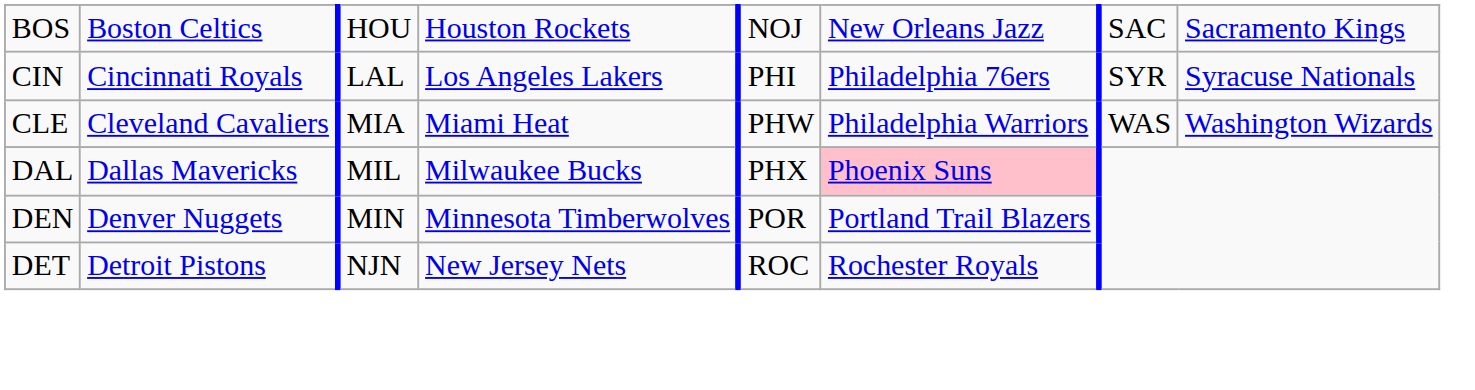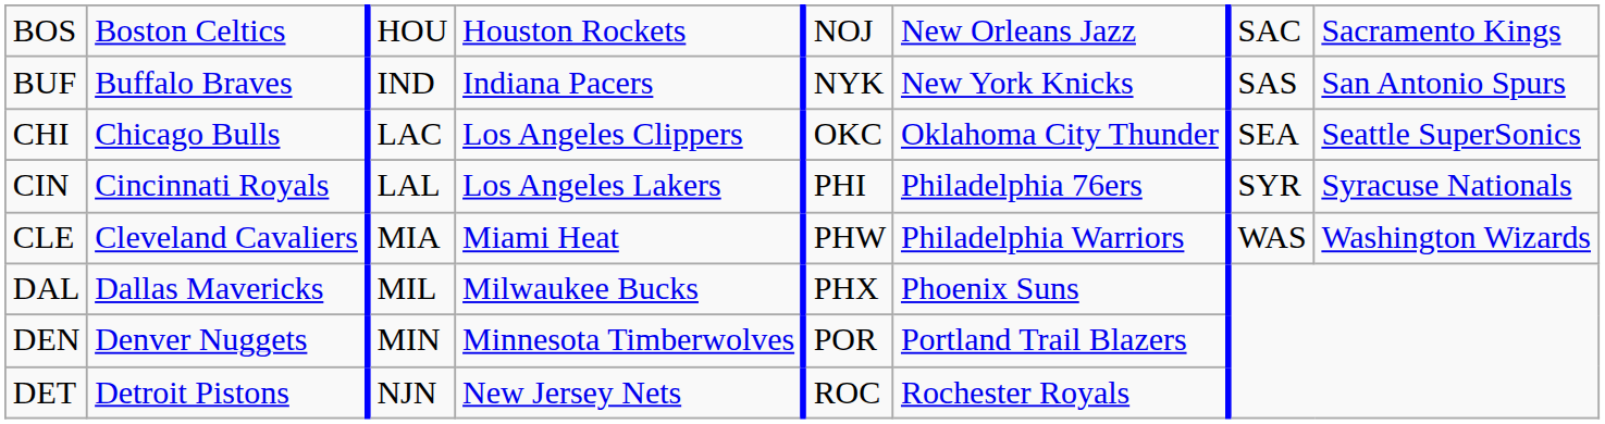 <table class="wikitable" align=center>
 <tr>
 <td>BOS</td>
 <td style="border-right: solid blue"><a href='#'>Boston Celtics</a></td>
 <td>HOU</td>
 <td style="border-right: solid blue"><a href='#'>Houston Rockets</a></td>
 <td>NOJ</td>
 <td style="border-right: solid blue"><a href='#'>New Orleans Jazz</a></td>
 <td>SAC</td>
 <td><a href='#'>Sacramento Kings</a></td>
+</tr>
+<tr>
+<td>BUF</td>
+<td style="border-right: solid blue"><a href='#'>Buffalo Braves</a></td>
+<td>IND</td>
+<td style="border-right: solid blue"><a href='#'>Indiana Pacers</a></td>
+<td>NYK</td>
+<td style="border-right: solid blue"><a href='#'>New York Knicks</a></td>
+<td>SAS</td>
+<td><a href='#'>San Antonio Spurs</a></td>
+</tr>
+<tr>
+<td>CHI</td>
+<td style="border-right: solid blue"><a href='#'>Chicago Bulls</a></td>
+<td>LAC</td>
+<td style="border-right: solid blue"><a href='#'>Los Angeles Clippers</a></td>
+<td>OKC</td>
+<td style="border-right: solid blue"><a href='#'>Oklahoma City Thunder</a></td>
+<td>SEA</td>
+<td><a href='#'>Seattle SuperSonics</a></td>
 </tr>
 <tr>
 <td>CIN</td>
 <td style="border-right: solid blue"><a href='#'>Cincinnati Royals</a></td>
 <td>LAL</td>
 <td style="border-right: solid blue"><a href='#'>Los Angeles Lakers</a></td>
 <td>PHI</td>
 <td style="border-right: solid blue"><a href='#'>Philadelphia 76ers</a></td>
 <td>SYR</td>
 <td><a href='#'>Syracuse Nationals</a></td>
 </tr>
 <tr>
 <td>CLE</td>
 <td style="border-right: solid blue"><a href='#'>Cleveland Cavaliers</a></td>
 <td>MIA</td>
 <td style="border-right: solid blue"><a href='#'>Miami Heat</a></td>
 <td>PHW</td>
 <td style="border-right: solid blue"><a href='#'>Philadelphia Warriors</a></td>
 <td>WAS</td>
 <td><a href='#'>Washington Wizards</a></td>
 </tr>
 <tr>
 <td>DAL</td>
 <td style="border-right: solid blue"><a href='#'>Dallas Mavericks</a></td>
 <td>MIL</td>
 <td style="border-right: solid blue"><a href='#'>Milwaukee Bucks</a></td>
 <td>PHX</td>
-<td style="background: pink; border-right: solid blue"><a href='#'>Phoenix Suns</a></td>
+<td style="border-right: solid blue"><a href='#'>Phoenix Suns</a></td>
 </tr>
 <tr>
 <td>DEN</td>
 <td style="border-right: solid blue"><a href='#'>Denver Nuggets</a></td>
 <td>MIN</td>
 <td style="border-right: solid blue"><a href='#'>Minnesota Timberwolves</a></td>
 <td>POR</td>
 <td style="border-right: solid blue"><a href='#'>Portland Trail Blazers</a></td>
 </tr>
 <tr>
 <td>DET</td>
 <td style="border-right: solid blue"><a href='#'>Detroit Pistons</a></td>
 <td>NJN</td>
 <td style="border-right: solid blue"><a href='#'>New Jersey Nets</a></td>
 <td>ROC</td>
 <td style="border-right: solid blue"><a href='#'>Rochester Royals</a></td>
 </tr>
 </table>
